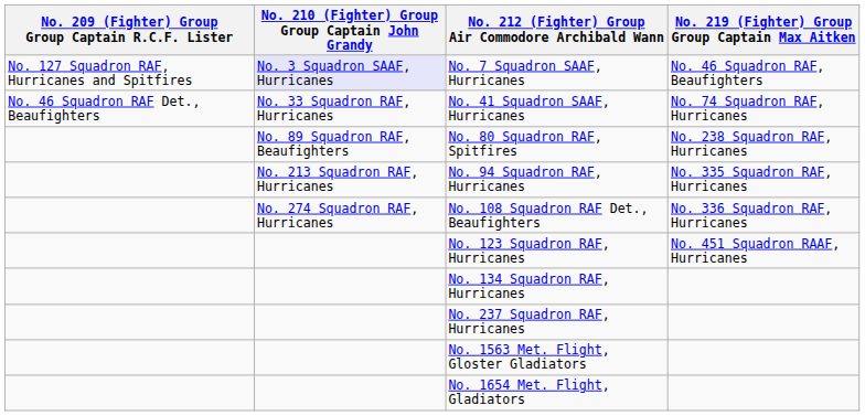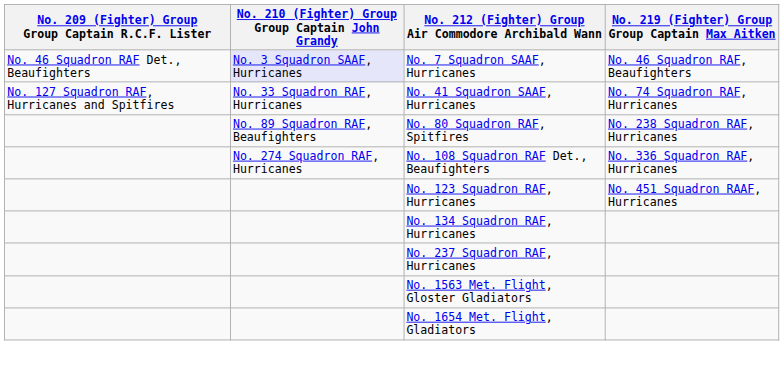 <table class="wikitable">
 <tr>
 <th><a href='#'>No. 209 (Fighter) Group</a><br> Group Captain R.C.F. Lister</th>
 <th><a href='#'>No. 210 (Fighter) Group</a><br> Group Captain <a href='#'>John Grandy</a></th>
 <th><a href='#'>No. 212 (Fighter) Group</a><br> Air Commodore Archibald Wann</th>
 <th><a href='#'>No. 219 (Fighter) Group</a><br> Group Captain <a href='#'>Max Aitken</a></th>
 </tr>
 <tr>
-<td><a href='#'>No. 127 Squadron RAF</a>, Hurricanes and Spitfires</td>
+<td><a href='#'>No. 46 Squadron RAF</a> Det., Beaufighters</td>
 <td style="background: lavender;"><a href='#'>No. 3 Squadron SAAF</a>, Hurricanes</td>
 <td><a href='#'>No. 7 Squadron SAAF</a>, Hurricanes</td>
 <td><a href='#'>No. 46 Squadron RAF</a>, Beaufighters</td>
 </tr>
 <tr>
-<td><a href='#'>No. 46 Squadron RAF</a> Det., Beaufighters</td>
+<td><a href='#'>No. 127 Squadron RAF</a>, Hurricanes and Spitfires</td>
 <td><a href='#'>No. 33 Squadron RAF</a>, Hurricanes</td>
 <td><a href='#'>No. 41 Squadron SAAF</a>, Hurricanes</td>
 <td><a href='#'>No. 74 Squadron RAF</a>, Hurricanes</td>
 </tr>
 <tr>
 <td></td>
 <td><a href='#'>No. 89 Squadron RAF</a>, Beaufighters</td>
 <td><a href='#'>No. 80 Squadron RAF</a>, Spitfires</td>
 <td><a href='#'>No. 238 Squadron RAF</a>, Hurricanes</td>
-</tr>
-<tr>
-<td></td>
-<td><a href='#'>No. 213 Squadron RAF</a>, Hurricanes</td>
-<td><a href='#'>No. 94 Squadron RAF</a>, Hurricanes</td>
-<td><a href='#'>No. 335 Squadron RAF</a>, Hurricanes</td>
 </tr>
 <tr>
 <td></td>
 <td><a href='#'>No. 274 Squadron RAF</a>, Hurricanes</td>
 <td><a href='#'>No. 108 Squadron RAF</a> Det., Beaufighters</td>
 <td><a href='#'>No. 336 Squadron RAF</a>, Hurricanes</td>
 </tr>
 <tr>
 <td></td>
 <td></td>
 <td><a href='#'>No. 123 Squadron RAF</a>, Hurricanes</td>
 <td><a href='#'>No. 451 Squadron RAAF</a>, Hurricanes</td>
 </tr>
 <tr>
 <td></td>
 <td></td>
 <td><a href='#'>No. 134 Squadron RAF</a>, Hurricanes</td>
 <td></td>
 </tr>
 <tr>
 <td></td>
 <td></td>
 <td><a href='#'>No. 237 Squadron RAF</a>, Hurricanes</td>
 <td></td>
 </tr>
 <tr>
 <td></td>
 <td></td>
 <td><a href='#'>No. 1563 Met. Flight</a>, Gloster Gladiators</td>
 <td></td>
 </tr>
 <tr>
 <td></td>
 <td></td>
 <td><a href='#'>No. 1654 Met. Flight</a>, Gladiators</td>
 <td></td>
 </tr>
 </table>
